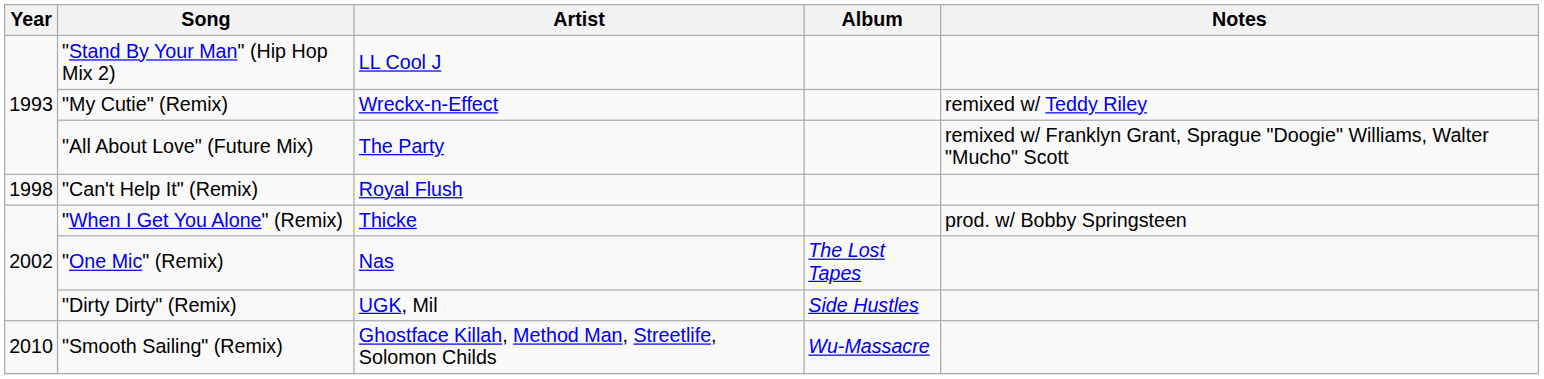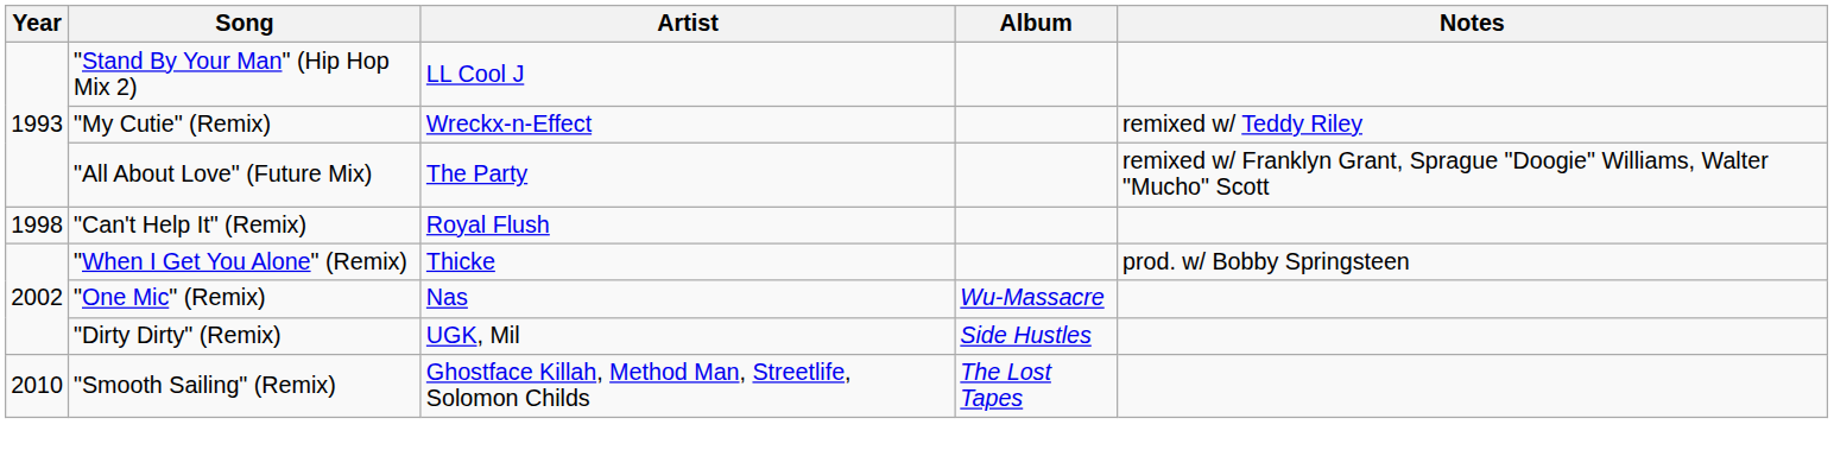 <table class="wikitable plainrowheaders sortable">
 <tr>
 <th>Year</th>
 <th>Song</th>
 <th>Artist</th>
 <th>Album</th>
 <th>Notes</th>
 </tr>
 <tr>
 <td rowspan="3">1993</td>
 <td>"<a href='#'>Stand By Your Man</a>" (Hip Hop Mix 2)</td>
 <td><a href='#'>LL Cool J</a></td>
 <td></td>
 <td></td>
 </tr>
 <tr>
 <td>"My Cutie" (Remix)</td>
 <td><a href='#'>Wreckx-n-Effect</a></td>
 <td></td>
 <td>remixed w/ <a href='#'>Teddy Riley</a></td>
 </tr>
 <tr>
 <td>"All About Love" (Future Mix)</td>
 <td><a href='#'>The Party</a></td>
 <td></td>
 <td>remixed w/ Franklyn Grant, Sprague "Doogie" Williams, Walter "Mucho" Scott</td>
 </tr>
 <tr>
 <td>1998</td>
 <td>"Can't Help It" (Remix)</td>
 <td><a href='#'>Royal Flush</a></td>
 <td></td>
 <td></td>
 </tr>
 <tr>
 <td rowspan="3">2002</td>
 <td>"<a href='#'>When I Get You Alone</a>" (Remix)</td>
 <td><a href='#'>Thicke</a></td>
 <td></td>
 <td>prod. w/ Bobby Springsteen</td>
 </tr>
 <tr>
 <td>"<a href='#'>One Mic</a>" (Remix)</td>
 <td><a href='#'>Nas</a></td>
-<td><em><a href='#'>The Lost Tapes</a></em></td>
+<td><em><a href='#'>Wu-Massacre</a></em></td>
 <td></td>
 </tr>
 <tr>
 <td>"Dirty Dirty" (Remix)</td>
 <td><a href='#'>UGK</a>, Mil</td>
 <td><em><a href='#'>Side Hustles</a></em></td>
 <td></td>
 </tr>
 <tr>
 <td>2010</td>
 <td>"Smooth Sailing" (Remix)</td>
 <td><a href='#'>Ghostface Killah</a>, <a href='#'>Method Man</a>, <a href='#'>Streetlife</a>, Solomon Childs</td>
-<td><em><a href='#'>Wu-Massacre</a></em></td>
+<td><em><a href='#'>The Lost Tapes</a></em></td>
 <td></td>
 </tr>
 </table>
